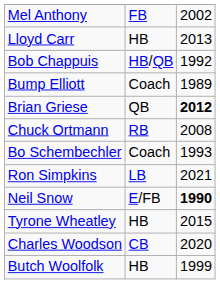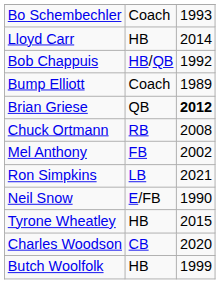 <table class="wikitable">
 <tr>
 </tr>
 <tr>
-<td><a href='#'>Mel Anthony</a></td>
-<td><a href='#'>FB</a></td>
-<td>2002</td>
+<td><a href='#'>Bo Schembechler</a></td>
+<td>Coach</td>
+<td>1993</td>
 </tr>
 <tr>
 <td><a href='#'>Lloyd Carr</a></td>
 <td>HB</td>
-<td>2013</td>
+<td>2014</td>
 </tr>
 <tr>
 <td><a href='#'>Bob Chappuis</a></td>
 <td><a href='#'>HB</a>/<a href='#'>QB</a></td>
 <td>1992</td>
 </tr>
 <tr>
 <td><a href='#'>Bump Elliott</a></td>
 <td>Coach</td>
 <td>1989</td>
 </tr>
 <tr>
 <td><a href='#'>Brian Griese</a></td>
 <td>QB</td>
 <td><strong>2012</strong></td>
 </tr>
 <tr>
 <td><a href='#'>Chuck Ortmann</a></td>
 <td><a href='#'>RB</a></td>
 <td>2008</td>
 </tr>
 <tr>
-<td><a href='#'>Bo Schembechler</a></td>
-<td>Coach</td>
-<td>1993</td>
+<td><a href='#'>Mel Anthony</a></td>
+<td><a href='#'>FB</a></td>
+<td>2002</td>
 </tr>
 <tr>
 <td><a href='#'>Ron Simpkins</a></td>
 <td><a href='#'>LB</a></td>
 <td>2021</td>
 </tr>
 <tr>
 <td><a href='#'>Neil Snow</a></td>
 <td><a href='#'>E</a>/FB</td>
-<td><strong>1990</strong></td>
+<td>1990</td>
 </tr>
 <tr>
 <td><a href='#'>Tyrone Wheatley</a></td>
 <td>HB </td>
 <td>2015</td>
 </tr>
 <tr>
 <td><a href='#'>Charles Woodson</a></td>
 <td><a href='#'>CB</a></td>
 <td>2020</td>
 </tr>
 <tr>
 <td><a href='#'>Butch Woolfolk</a></td>
 <td>HB</td>
 <td>1999</td>
 </tr>
 </table>
